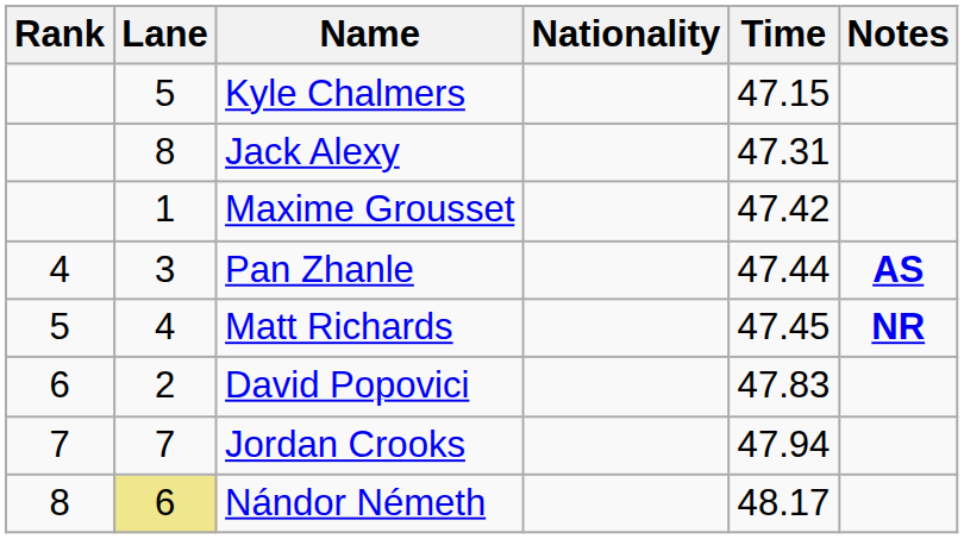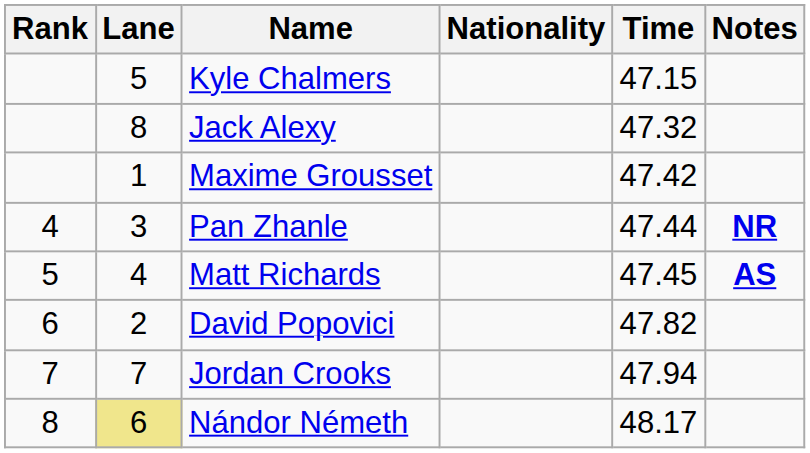 <table class="wikitable sortable" style="text-align:center">
 <tr>
 <th>Rank</th>
 <th>Lane</th>
 <th>Name</th>
 <th>Nationality</th>
 <th>Time</th>
 <th>Notes</th>
 </tr>
 <tr>
 <td></td>
 <td>5</td>
 <td align=left><a href='#'>Kyle Chalmers</a></td>
 <td align=left></td>
 <td>47.15</td>
 <td></td>
 </tr>
 <tr>
 <td></td>
 <td>8</td>
 <td align=left><a href='#'>Jack Alexy</a></td>
 <td align=left></td>
-<td>47.31</td>
+<td>47.32</td>
 <td></td>
 </tr>
 <tr>
 <td></td>
 <td>1</td>
 <td align=left><a href='#'>Maxime Grousset</a></td>
 <td align=left></td>
 <td>47.42</td>
 <td></td>
 </tr>
 <tr>
 <td>4</td>
 <td>3</td>
 <td align=left><a href='#'>Pan Zhanle</a></td>
 <td align=left></td>
 <td>47.44</td>
-<td><strong><a href='#'>AS</a></strong></td>
+<td><strong><a href='#'>NR</a></strong></td>
 </tr>
 <tr>
 <td>5</td>
 <td>4</td>
 <td align=left><a href='#'>Matt Richards</a></td>
 <td align=left></td>
 <td>47.45</td>
-<td><strong><a href='#'>NR</a></strong></td>
+<td><strong><a href='#'>AS</a></strong></td>
 </tr>
 <tr>
 <td>6</td>
 <td>2</td>
 <td align=left><a href='#'>David Popovici</a></td>
 <td align=left></td>
-<td>47.83</td>
+<td>47.82</td>
 <td></td>
 </tr>
 <tr>
 <td>7</td>
 <td>7</td>
 <td align=left><a href='#'>Jordan Crooks</a></td>
 <td align=left></td>
 <td>47.94</td>
 <td></td>
 </tr>
 <tr>
 <td>8</td>
 <td style="background: khaki;">6</td>
 <td align=left><a href='#'>Nándor Németh</a></td>
 <td align=left></td>
 <td>48.17</td>
 <td></td>
 </tr>
 </table>
